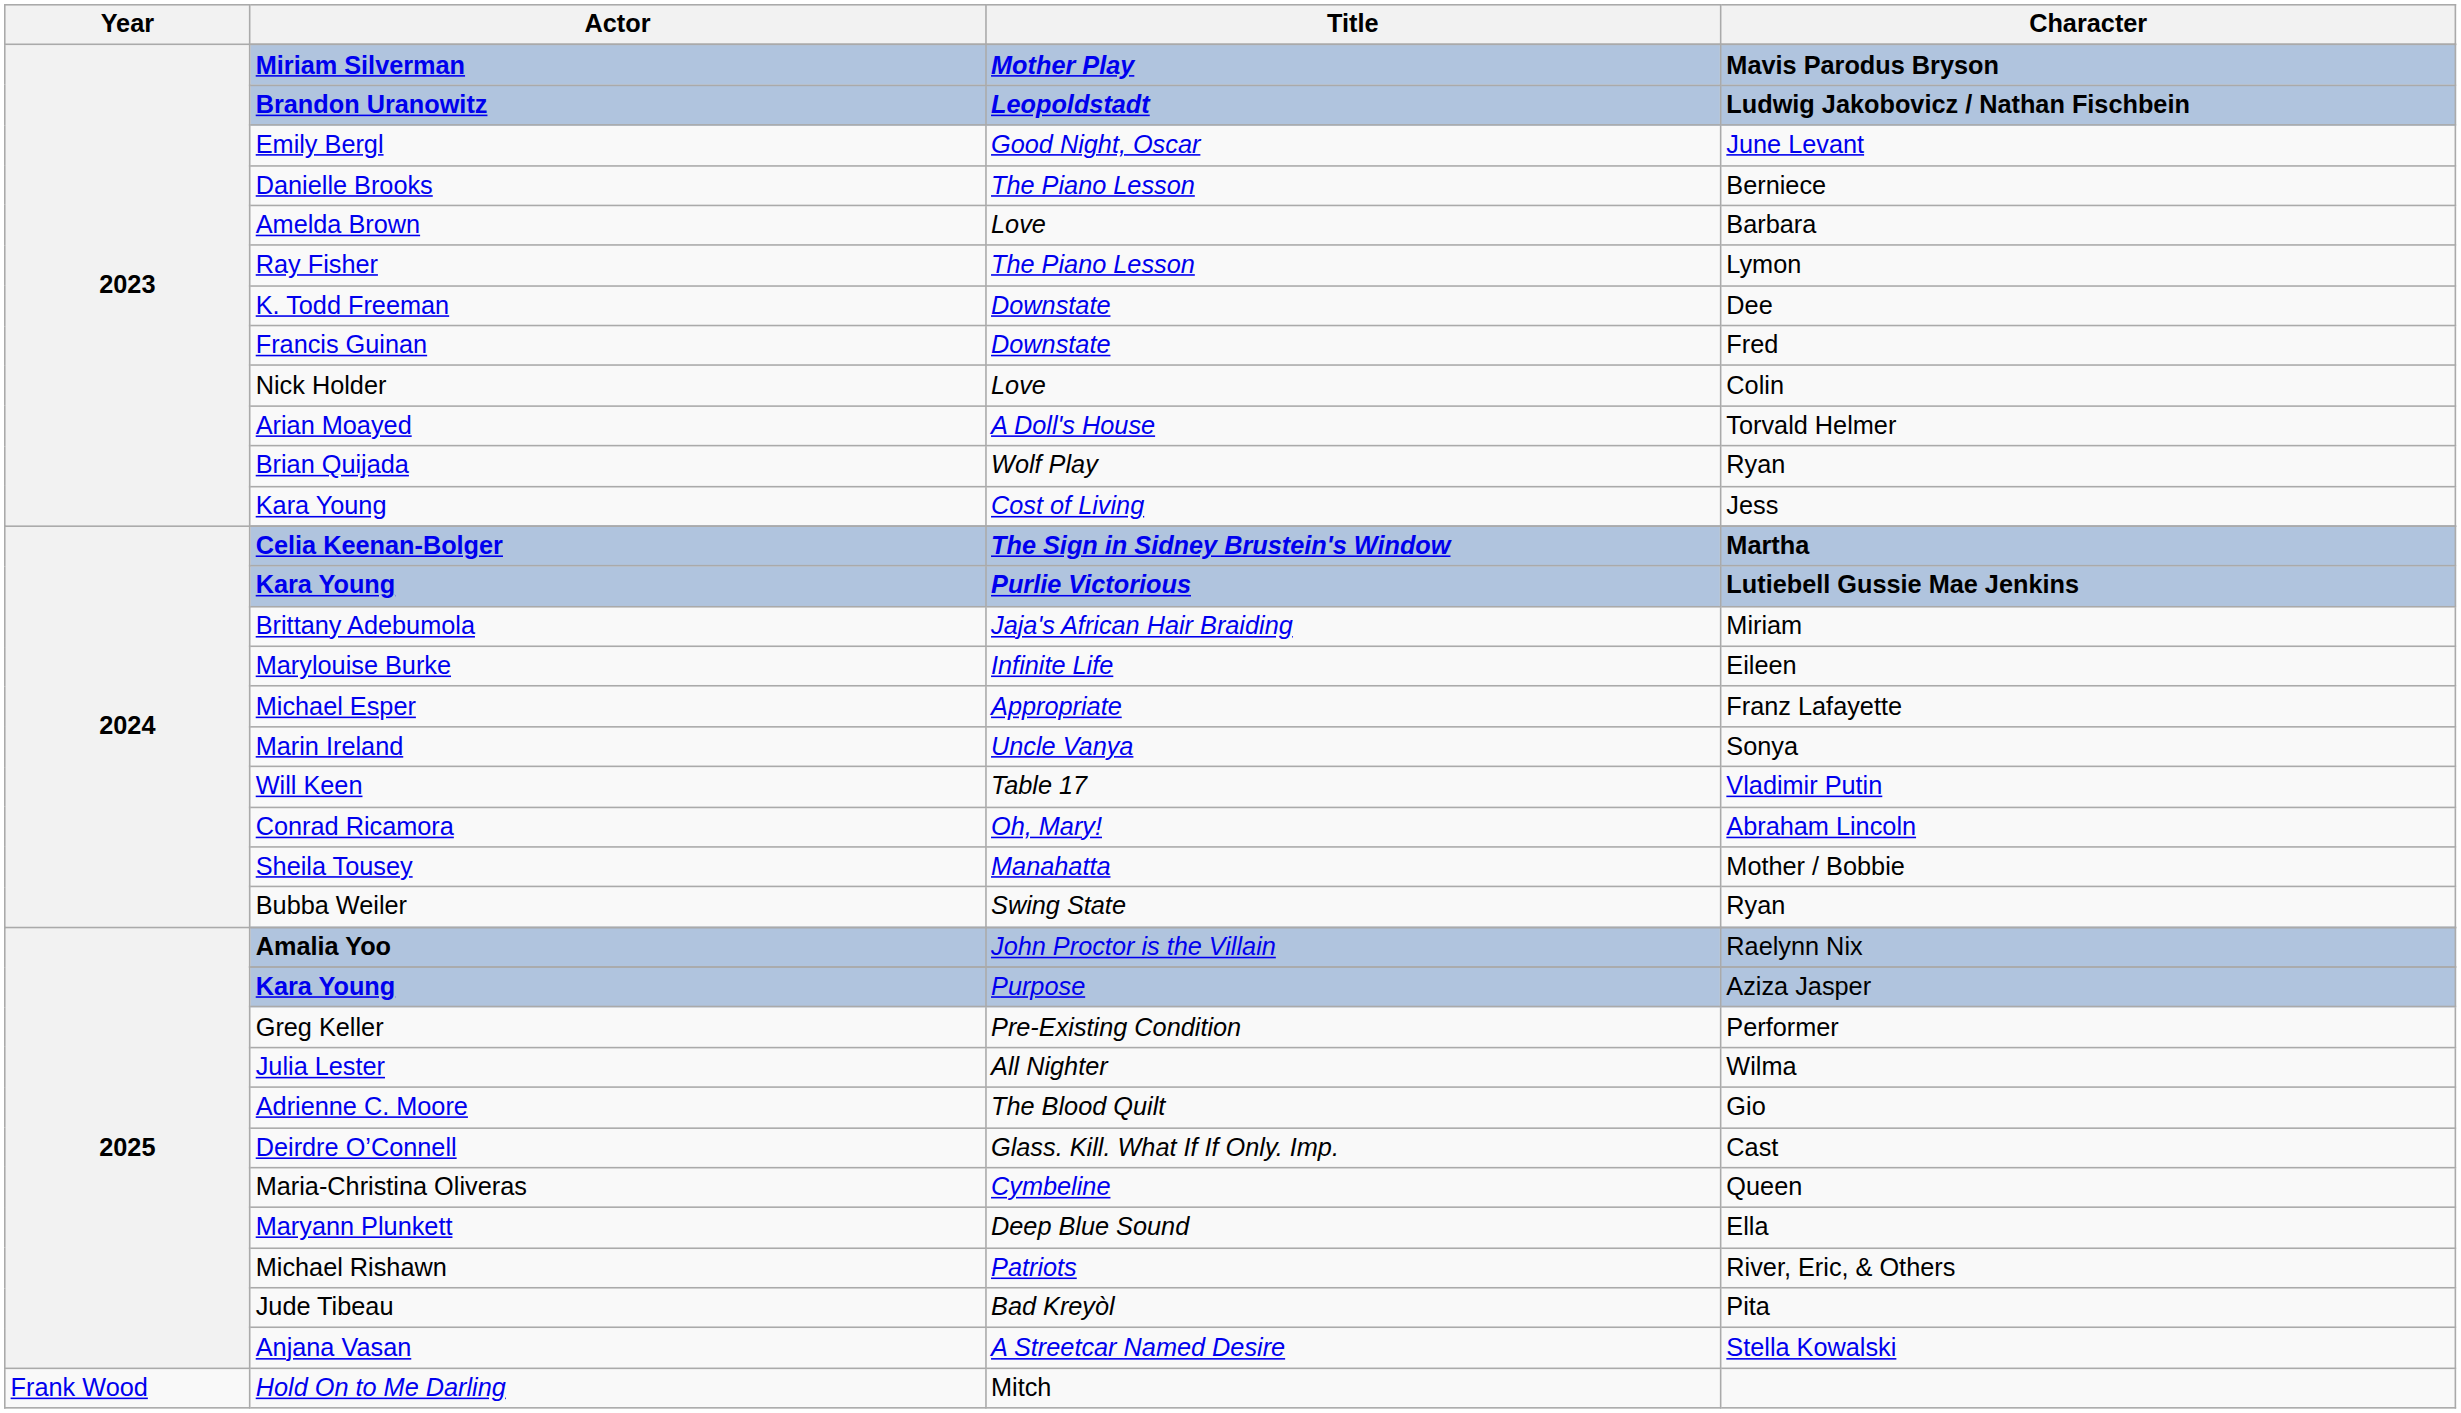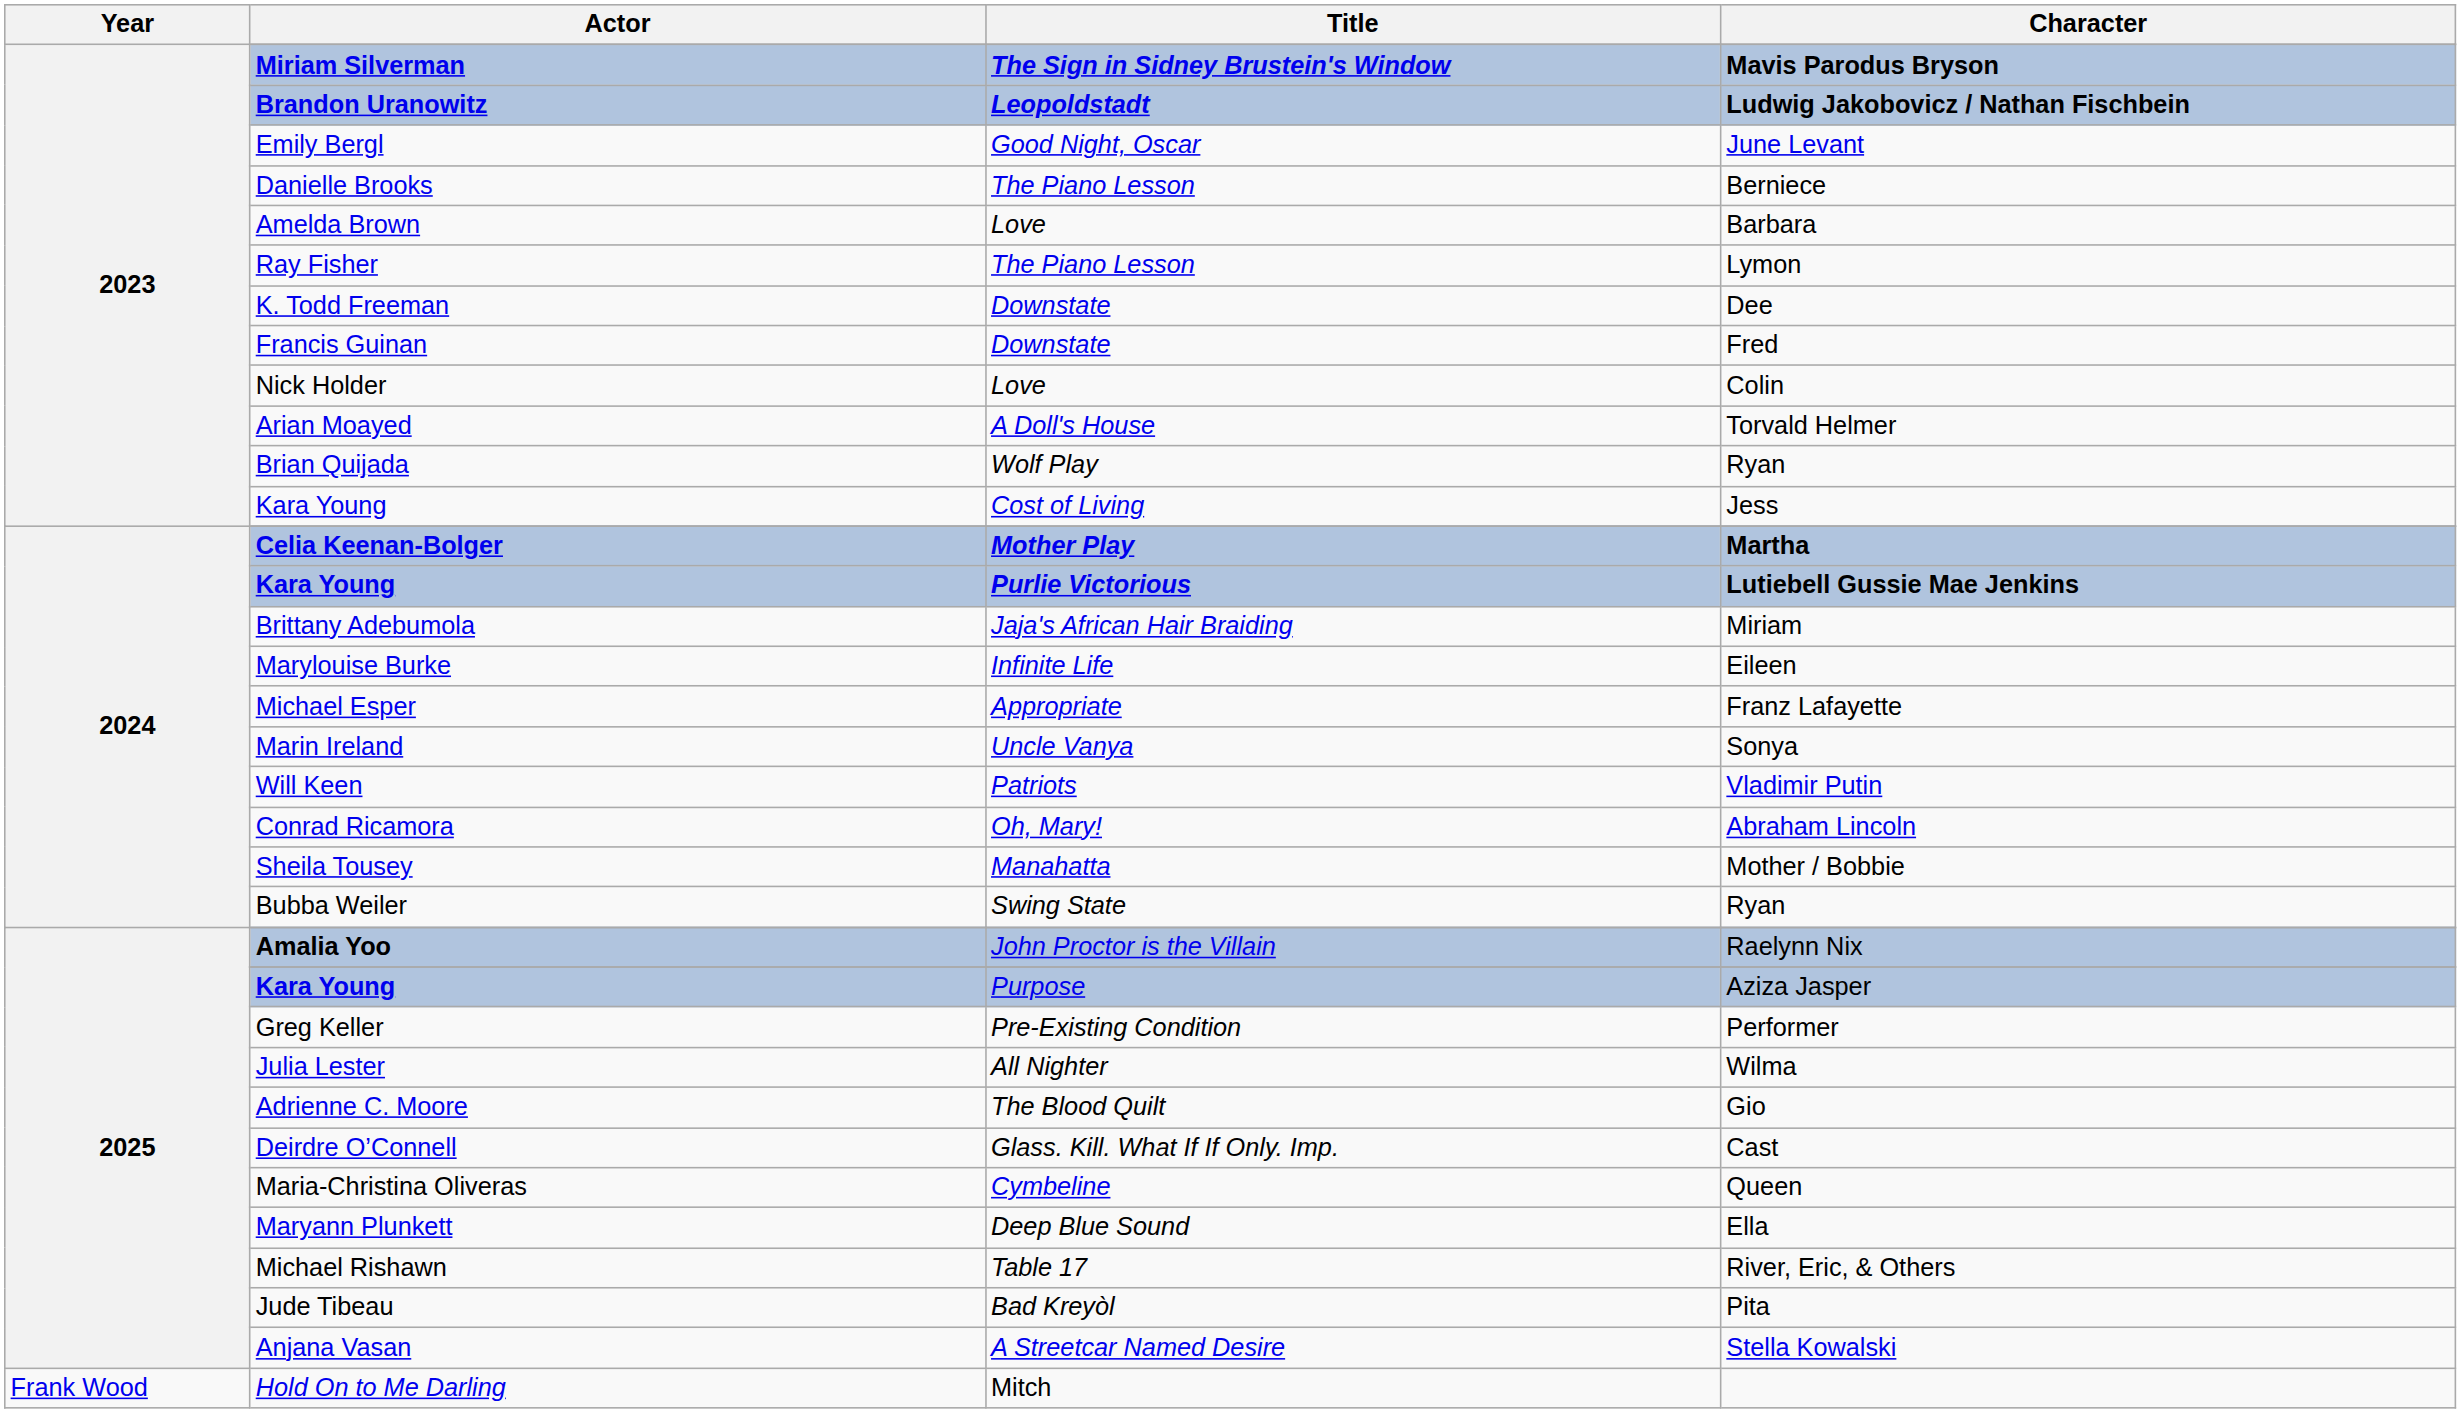 <table class="wikitable" style="width:98%;">
 <tr>
 <th style="width:10%;">Year</th>
 <th style="width:30%;">Actor</th>
 <th style="width:30%;">Title</th>
 <th style="width:30%;">Character</th>
 </tr>
 <tr>
 <th rowspan="13">2023 <br> </th>
 </tr>
 <tr style="background:#B0C4DE">
 <td><strong><a href='#'>Miriam Silverman</a></strong></td>
-<td><strong><em><a href='#'>Mother Play</a></em></strong></td>
+<td><strong><em><a href='#'>The Sign in Sidney Brustein's Window</a></em></strong></td>
 <td><strong>Mavis Parodus Bryson</strong></td>
 </tr>
 <tr style="background:#B0C4DE">
 <td><strong><a href='#'>Brandon Uranowitz</a></strong></td>
 <td><strong><em><a href='#'>Leopoldstadt</a></em></strong></td>
 <td><strong>Ludwig Jakobovicz / Nathan Fischbein</strong></td>
 </tr>
 <tr>
 <td><a href='#'>Emily Bergl</a></td>
 <td><em><a href='#'>Good Night, Oscar</a></em></td>
 <td><a href='#'>June Levant</a></td>
 </tr>
 <tr>
 <td><a href='#'>Danielle Brooks</a></td>
 <td><em><a href='#'>The Piano Lesson</a></em></td>
 <td>Berniece</td>
 </tr>
 <tr>
 <td><a href='#'>Amelda Brown</a></td>
 <td><em>Love</em></td>
 <td>Barbara</td>
 </tr>
 <tr>
 <td><a href='#'>Ray Fisher</a></td>
 <td><em><a href='#'>The Piano Lesson</a></em></td>
 <td>Lymon</td>
 </tr>
 <tr>
 <td><a href='#'>K. Todd Freeman</a></td>
 <td><em><a href='#'>Downstate</a></em></td>
 <td>Dee</td>
 </tr>
 <tr>
 <td><a href='#'>Francis Guinan</a></td>
 <td><em><a href='#'>Downstate</a></em></td>
 <td>Fred</td>
 </tr>
 <tr>
 <td>Nick Holder</td>
 <td><em>Love</em></td>
 <td>Colin</td>
 </tr>
 <tr>
 <td><a href='#'>Arian Moayed</a></td>
 <td><em><a href='#'>A Doll's House</a></em></td>
 <td>Torvald Helmer</td>
 </tr>
 <tr>
 <td><a href='#'>Brian Quijada</a></td>
 <td><em>Wolf Play</em></td>
 <td>Ryan</td>
 </tr>
 <tr>
 <td><a href='#'>Kara Young</a></td>
 <td><em><a href='#'>Cost of Living</a></em></td>
 <td>Jess</td>
 </tr>
 <tr>
 <th rowspan="11">2024</th>
 </tr>
 <tr style="background:#B0C4DE">
 <td><strong><a href='#'>Celia Keenan-Bolger</a></strong></td>
-<td><strong><em><a href='#'>The Sign in Sidney Brustein's Window</a></em></strong></td>
+<td><strong><em><a href='#'>Mother Play</a></em></strong></td>
 <td><strong>Martha</strong></td>
 </tr>
 <tr style="background:#B0C4DE">
 <td><strong><a href='#'>Kara Young</a></strong></td>
 <td><strong><em><a href='#'>Purlie Victorious</a></em></strong></td>
 <td><strong>Lutiebell Gussie Mae Jenkins</strong></td>
 </tr>
 <tr>
 <td><a href='#'>Brittany Adebumola</a></td>
 <td><em><a href='#'>Jaja's African Hair Braiding</a></em></td>
 <td>Miriam</td>
 </tr>
 <tr>
 <td><a href='#'>Marylouise Burke</a></td>
 <td><em><a href='#'>Infinite Life</a></em></td>
 <td>Eileen</td>
 </tr>
 <tr>
 <td><a href='#'>Michael Esper</a></td>
 <td><em><a href='#'>Appropriate</a></em></td>
 <td>Franz Lafayette</td>
 </tr>
 <tr>
 <td><a href='#'>Marin Ireland</a></td>
 <td><em><a href='#'>Uncle Vanya</a></em></td>
 <td>Sonya</td>
 </tr>
 <tr>
 <td><a href='#'>Will Keen</a></td>
-<td><em>Table 17</em></td>
+<td><em><a href='#'>Patriots</a></em></td>
 <td><a href='#'>Vladimir Putin</a></td>
 </tr>
 <tr>
 <td><a href='#'>Conrad Ricamora</a></td>
 <td><em><a href='#'>Oh, Mary!</a></em></td>
 <td><a href='#'>Abraham Lincoln</a></td>
 </tr>
 <tr>
 <td><a href='#'>Sheila Tousey</a></td>
 <td><em><a href='#'>Manahatta</a></em></td>
 <td>Mother / Bobbie</td>
 </tr>
 <tr>
 <td>Bubba Weiler</td>
 <td><em>Swing State</em></td>
 <td>Ryan</td>
 </tr>
 <tr>
 <th rowspan="13">2025</th>
 </tr>
 <tr style="background:#B0C4DE">
 <td><strong>Amalia Yoo</strong></td>
 <td><em><a href='#'>John Proctor is the Villain</a></em></td>
 <td>Raelynn Nix</td>
 </tr>
 <tr>
 </tr>
 <tr style="background:#B0C4DE">
 <td><strong><a href='#'>Kara Young</a></strong></td>
 <td><em><a href='#'>Purpose</a></em></td>
 <td>Aziza Jasper</td>
 </tr>
 <tr>
 <td>Greg Keller</td>
 <td><em>Pre-Existing Condition</em></td>
 <td>Performer</td>
 </tr>
 <tr>
 <td><a href='#'>Julia Lester</a></td>
 <td><em>All Nighter</em></td>
 <td>Wilma</td>
 </tr>
 <tr>
 <td><a href='#'>Adrienne C. Moore</a></td>
 <td><em>The Blood Quilt</em></td>
 <td>Gio</td>
 </tr>
 <tr>
 <td><a href='#'>Deirdre O’Connell</a></td>
 <td><em>Glass. Kill. What If If Only. Imp.</em></td>
 <td>Cast</td>
 </tr>
 <tr>
 <td>Maria-Christina Oliveras</td>
 <td><em><a href='#'>Cymbeline</a></em></td>
 <td>Queen</td>
 </tr>
 <tr>
 <td><a href='#'>Maryann Plunkett</a></td>
 <td><em>Deep Blue Sound</em></td>
 <td>Ella</td>
 </tr>
 <tr>
 <td>Michael Rishawn</td>
-<td><em><a href='#'>Patriots</a></em></td>
+<td><em>Table 17</em></td>
 <td>River, Eric, & Others</td>
 </tr>
 <tr>
 <td>Jude Tibeau</td>
 <td><em>Bad Kreyòl</em></td>
 <td>Pita</td>
 </tr>
 <tr>
 <td><a href='#'>Anjana Vasan</a></td>
 <td><em><a href='#'>A Streetcar Named Desire</a></em></td>
 <td><a href='#'>Stella Kowalski</a></td>
 </tr>
 <tr>
 <td><a href='#'>Frank Wood</a></td>
 <td><em><a href='#'>Hold On to Me Darling</a></em></td>
 <td>Mitch</td>
 </tr>
 </table>
